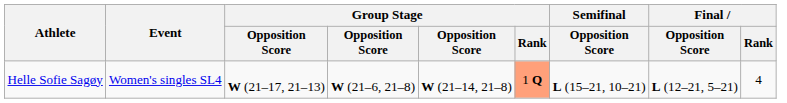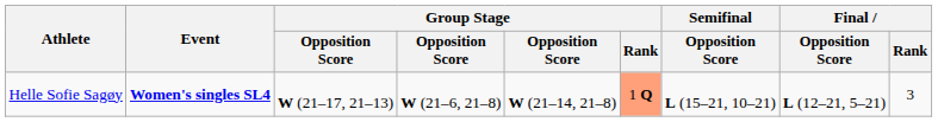 <table class="wikitable" style="font-size:90%; text-align:center">
 <tr>
 <th rowspan="2">Athlete</th>
 <th rowspan="2">Event</th>
 <th colspan="4">Group Stage</th>
 <th>Semifinal</th>
 <th colspan="2">Final / </th>
 </tr>
 <tr style="font-size:95%">
 <th>Opposition<br>Score</th>
 <th>Opposition<br>Score</th>
 <th>Opposition<br>Score</th>
 <th>Rank</th>
 <th>Opposition<br>Score</th>
 <th>Opposition<br>Score</th>
 <th>Rank</th>
 </tr>
 <tr>
 <td align="left"><a href='#'>Helle Sofie Sagøy</a></td>
-<td align="left"><a href='#'>Women's singles SL4</a></td>
+<td align="left"><strong><a href='#'>Women's singles SL4</a></strong></td>
 <td><br><strong>W</strong> (21–17, 21–13)</td>
 <td><br><strong>W</strong> (21–6, 21–8)</td>
 <td><br><strong>W</strong> (21–14, 21–8)</td>
 <td style="background: lightsalmon;">1 <strong>Q</strong></td>
 <td><br><strong>L</strong> (15–21, 10–21)</td>
 <td><br><strong>L</strong> (12–21, 5–21)</td>
-<td>4</td>
+<td>3</td>
 </tr>
 </table>
